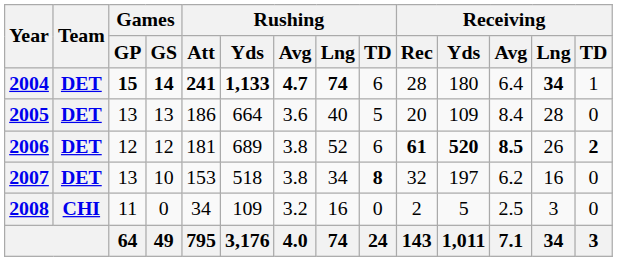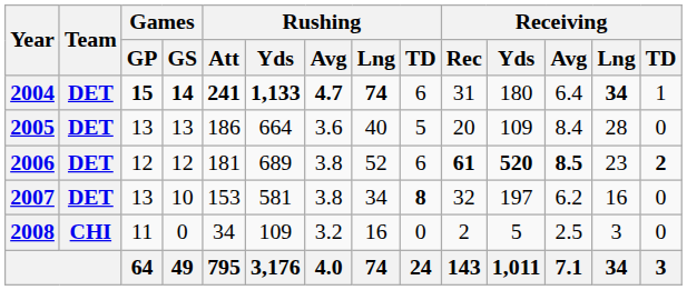 <table class="wikitable" style="text-align:center;">
 <tr>
 <th rowspan="2">Year</th>
 <th rowspan="2">Team</th>
 <th colspan="2">Games</th>
 <th colspan="5">Rushing</th>
 <th colspan="5">Receiving</th>
 </tr>
 <tr>
 <th>GP</th>
 <th>GS</th>
 <th>Att</th>
 <th>Yds</th>
 <th>Avg</th>
 <th>Lng</th>
 <th>TD</th>
 <th>Rec</th>
 <th>Yds</th>
 <th>Avg</th>
 <th>Lng</th>
 <th>TD</th>
 </tr>
 <tr>
 <th><a href='#'>2004</a></th>
 <th><a href='#'>DET</a></th>
 <td><strong>15</strong></td>
 <td><strong>14</strong></td>
 <td><strong>241</strong></td>
 <td><strong>1,133</strong></td>
 <td><strong>4.7</strong></td>
 <td><strong>74</strong></td>
 <td>6</td>
-<td>28</td>
+<td>31</td>
 <td>180</td>
 <td>6.4</td>
 <td><strong>34</strong></td>
 <td>1</td>
 </tr>
 <tr>
 <th><a href='#'>2005</a></th>
 <th><a href='#'>DET</a></th>
 <td>13</td>
 <td>13</td>
 <td>186</td>
 <td>664</td>
 <td>3.6</td>
 <td>40</td>
 <td>5</td>
 <td>20</td>
 <td>109</td>
 <td>8.4</td>
 <td>28</td>
 <td>0</td>
 </tr>
 <tr>
 <th><a href='#'>2006</a></th>
 <th><a href='#'>DET</a></th>
 <td>12</td>
 <td>12</td>
 <td>181</td>
 <td>689</td>
 <td>3.8</td>
 <td>52</td>
 <td>6</td>
 <td><strong>61</strong></td>
 <td><strong>520</strong></td>
 <td><strong>8.5</strong></td>
-<td>26</td>
+<td>23</td>
 <td><strong>2</strong></td>
 </tr>
 <tr>
 <th><a href='#'>2007</a></th>
 <th><a href='#'>DET</a></th>
 <td>13</td>
 <td>10</td>
 <td>153</td>
-<td>518</td>
+<td>581</td>
 <td>3.8</td>
 <td>34</td>
 <td><strong>8</strong></td>
 <td>32</td>
 <td>197</td>
 <td>6.2</td>
 <td>16</td>
 <td>0</td>
 </tr>
 <tr>
 <th><a href='#'>2008</a></th>
 <th><a href='#'>CHI</a></th>
 <td>11</td>
 <td>0</td>
 <td>34</td>
 <td>109</td>
 <td>3.2</td>
 <td>16</td>
 <td>0</td>
 <td>2</td>
 <td>5</td>
 <td>2.5</td>
 <td>3</td>
 <td>0</td>
 </tr>
 <tr>
 <th colspan="2"></th>
 <th>64</th>
 <th>49</th>
 <th>795</th>
 <th>3,176</th>
 <th>4.0</th>
 <th>74</th>
 <th>24</th>
 <th>143</th>
 <th>1,011</th>
 <th>7.1</th>
 <th>34</th>
 <th>3</th>
 </tr>
 </table>
